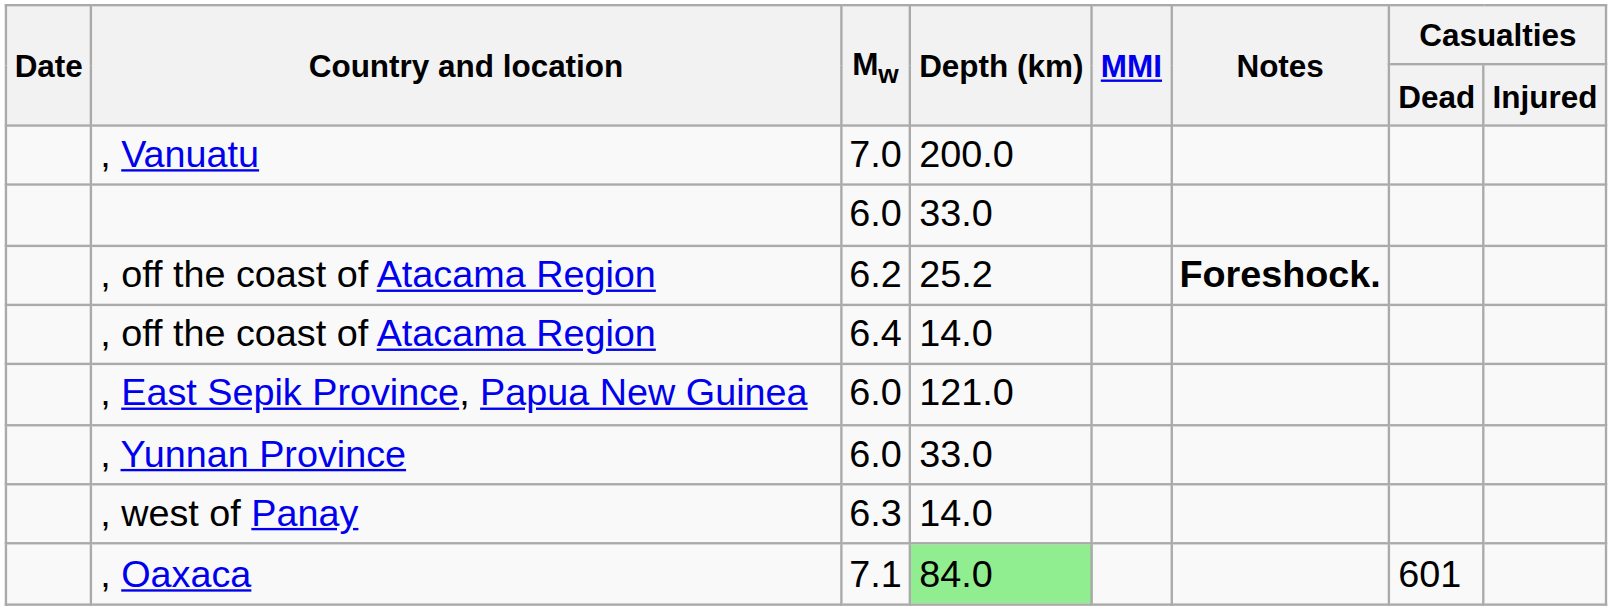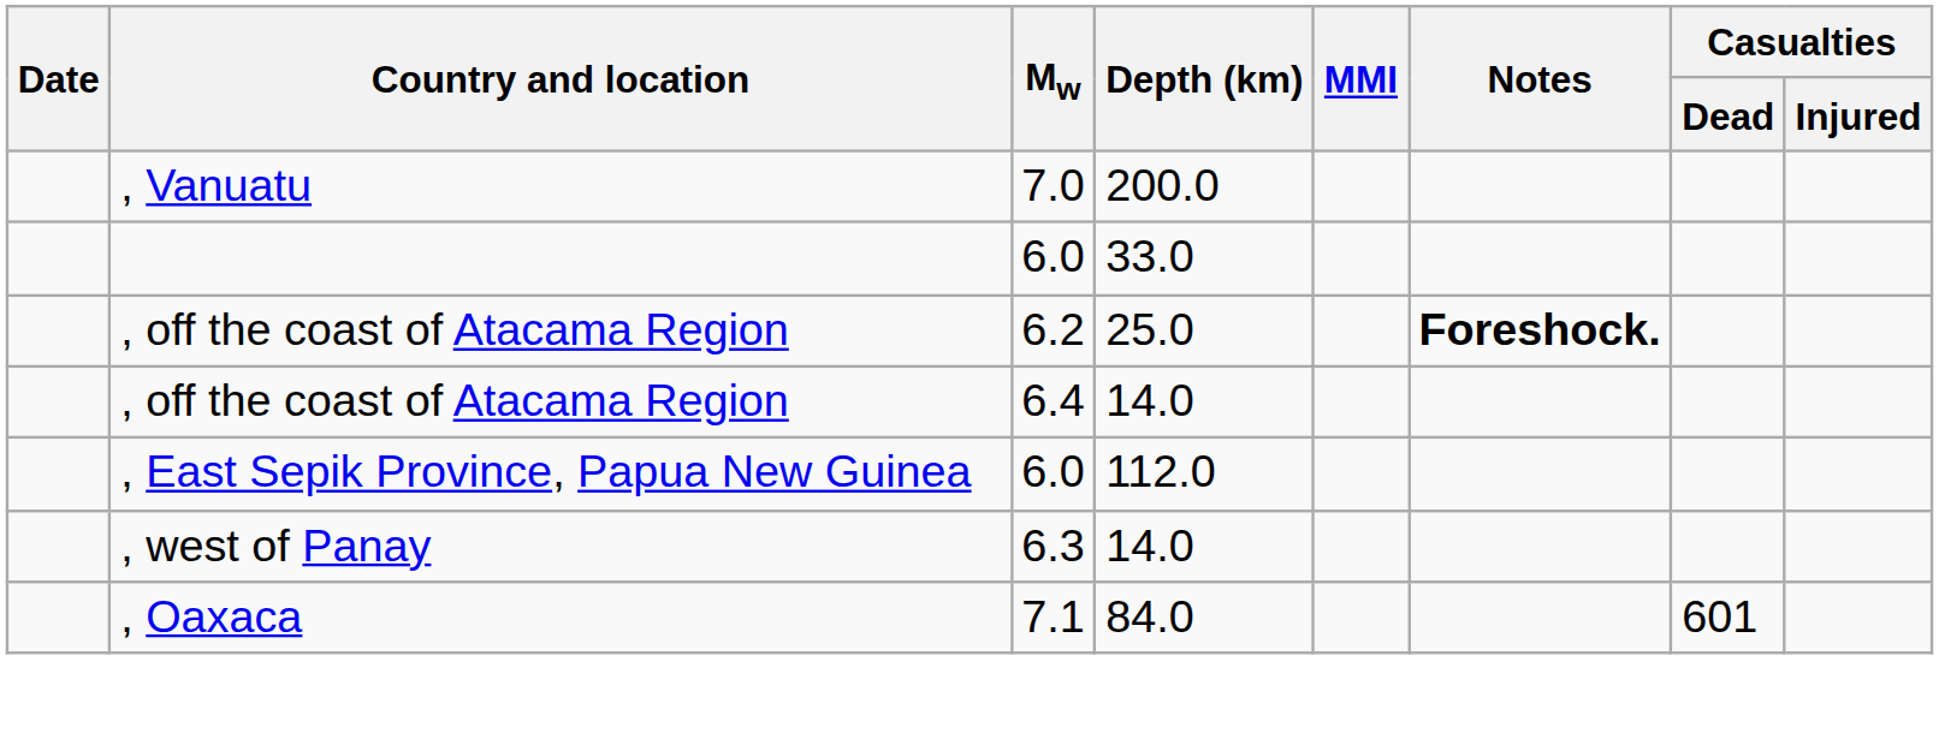 <table class="wikitable sortable sort-under" style="border:1px black; margin-left:1em;">
 <tr>
 <th rowspan="2"><small>Date</small></th>
 <th rowspan="2" style="width: 310px"><small>Country and location</small></th>
 <th rowspan="2"><small>M<sub>w</sub></small></th>
 <th rowspan="2"><small>Depth (km)</small></th>
 <th rowspan="2"><small><a href='#'>MMI</a></small></th>
 <th rowspan="2" class="unsortable"><small>Notes</small></th>
 <th colspan="2"><small>Casualties</small></th>
 </tr>
 <tr>
 <th><small>Dead</small></th>
 <th><small>Injured</small></th>
 </tr>
 <tr>
 <td></td>
 <td>, <a href='#'>Vanuatu</a></td>
 <td>7.0</td>
 <td>200.0</td>
 <td></td>
 <td></td>
 <td></td>
 <td></td>
 </tr>
 <tr>
 <td></td>
 <td></td>
 <td>6.0</td>
 <td>33.0</td>
 <td></td>
 <td></td>
 <td></td>
 <td></td>
 </tr>
 <tr>
 <td></td>
 <td>, off the coast of <a href='#'>Atacama Region</a></td>
 <td>6.2</td>
-<td>25.2</td>
+<td>25.0</td>
 <td></td>
 <td><strong>Foreshock.</strong></td>
 <td></td>
 <td></td>
 </tr>
 <tr>
 <td></td>
 <td>, off the coast of <a href='#'>Atacama Region</a></td>
 <td>6.4</td>
 <td>14.0</td>
 <td></td>
 <td></td>
 <td></td>
 <td></td>
 </tr>
 <tr>
 <td></td>
 <td>, <a href='#'>East Sepik Province</a>, <a href='#'>Papua New Guinea</a></td>
 <td>6.0</td>
-<td>121.0</td>
-<td></td>
-<td></td>
-<td></td>
-<td></td>
-</tr>
-<tr>
-<td></td>
-<td>, <a href='#'>Yunnan Province</a></td>
-<td>6.0</td>
-<td>33.0</td>
+<td>112.0</td>
 <td></td>
 <td></td>
 <td></td>
 <td></td>
 </tr>
 <tr>
 <td></td>
 <td>, west of <a href='#'>Panay</a></td>
 <td>6.3</td>
 <td>14.0</td>
 <td></td>
 <td></td>
 <td></td>
 <td></td>
 </tr>
 <tr>
 <td></td>
 <td>, <a href='#'>Oaxaca</a></td>
 <td>7.1</td>
-<td style="background: lightgreen;">84.0</td>
+<td>84.0</td>
 <td></td>
 <td></td>
 <td>601</td>
 <td></td>
 </tr>
 </table>
